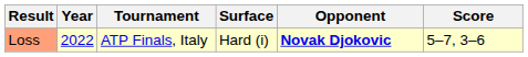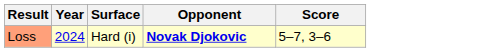 <table class="wikitable">
 <tr>
 <th>Result</th>
 <th>Year</th>
-<th width=120>Tournament</th>
 <th>Surface</th>
 <th width=150>Opponent</th>
 <th width=100 class="unsortable">Score</th>
 </tr>
 <tr style="background:#ffc;">
 <td bgcolor=ffa07a>Loss</td>
-<td><a href='#'>2022</a></td>
-<td><a href='#'>ATP Finals</a>, Italy</td>
+<td><a href='#'>2024</a></td>
 <td>Hard (i)</td>
 <td><strong> <a href='#'>Novak Djokovic</a></strong></td>
 <td>5–7, 3–6</td>
 </tr>
 </table>
